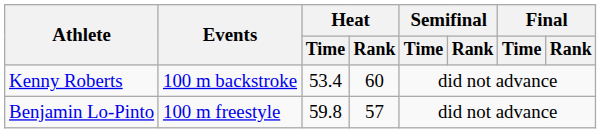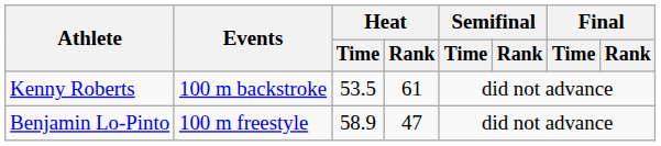 <table class=wikitable style="font-size:90%">
 <tr>
 <th rowspan="2">Athlete</th>
 <th rowspan="2">Events</th>
 <th colspan="2">Heat</th>
 <th colspan="2">Semifinal</th>
 <th colspan="2">Final</th>
 </tr>
 <tr style="font-size:95%">
 <th>Time</th>
 <th>Rank</th>
 <th>Time</th>
 <th>Rank</th>
 <th>Time</th>
 <th>Rank</th>
 </tr>
 <tr align=center>
 <td align=left><a href='#'>Kenny Roberts</a></td>
 <td align=left><a href='#'>100 m backstroke</a></td>
-<td>53.4</td>
-<td>60</td>
+<td>53.5</td>
+<td>61</td>
 <td colspan=4>did not advance</td>
 </tr>
 <tr align=center>
 <td style="text-align:left;" rowspan="2"><a href='#'>Benjamin Lo-Pinto</a></td>
 <td align=left><a href='#'>100 m freestyle</a></td>
-<td>59.8</td>
-<td>57</td>
+<td>58.9</td>
+<td>47</td>
 <td colspan=4>did not advance</td>
 </tr>
 </table>
